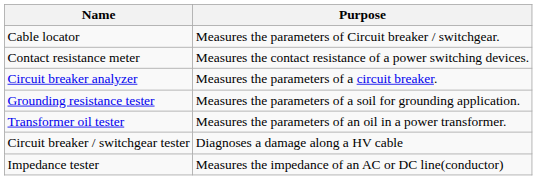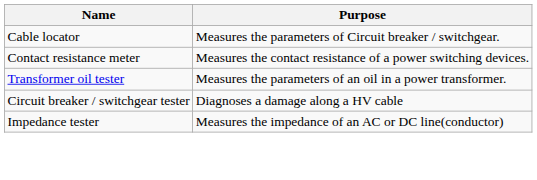 <table class="wikitable sortable">
 <tr>
 <th>Name</th>
 <th>Purpose</th>
 </tr>
 <tr>
 <td>Cable locator</td>
 <td>Measures the parameters of Circuit breaker / switchgear.</td>
 </tr>
 <tr>
 <td>Contact resistance meter</td>
 <td>Measures the contact resistance of a power switching devices.</td>
 </tr>
 <tr>
-<td><a href='#'>Circuit breaker analyzer</a></td>
-<td>Measures the parameters of a <a href='#'>circuit breaker</a>.</td>
-</tr>
-<tr>
-<td><a href='#'>Grounding resistance tester</a></td>
-<td>Measures the parameters of a soil for grounding application.</td>
-</tr>
-<tr>
 <td><a href='#'>Transformer oil tester</a></td>
 <td>Measures the parameters of an oil in a power transformer.</td>
 </tr>
 <tr>
 <td>Circuit breaker / switchgear tester</td>
 <td>Diagnoses a damage along a HV cable</td>
 </tr>
 <tr>
 <td>Impedance tester</td>
 <td>Measures the impedance of an AC or DC line(conductor)</td>
 </tr>
 </table>
